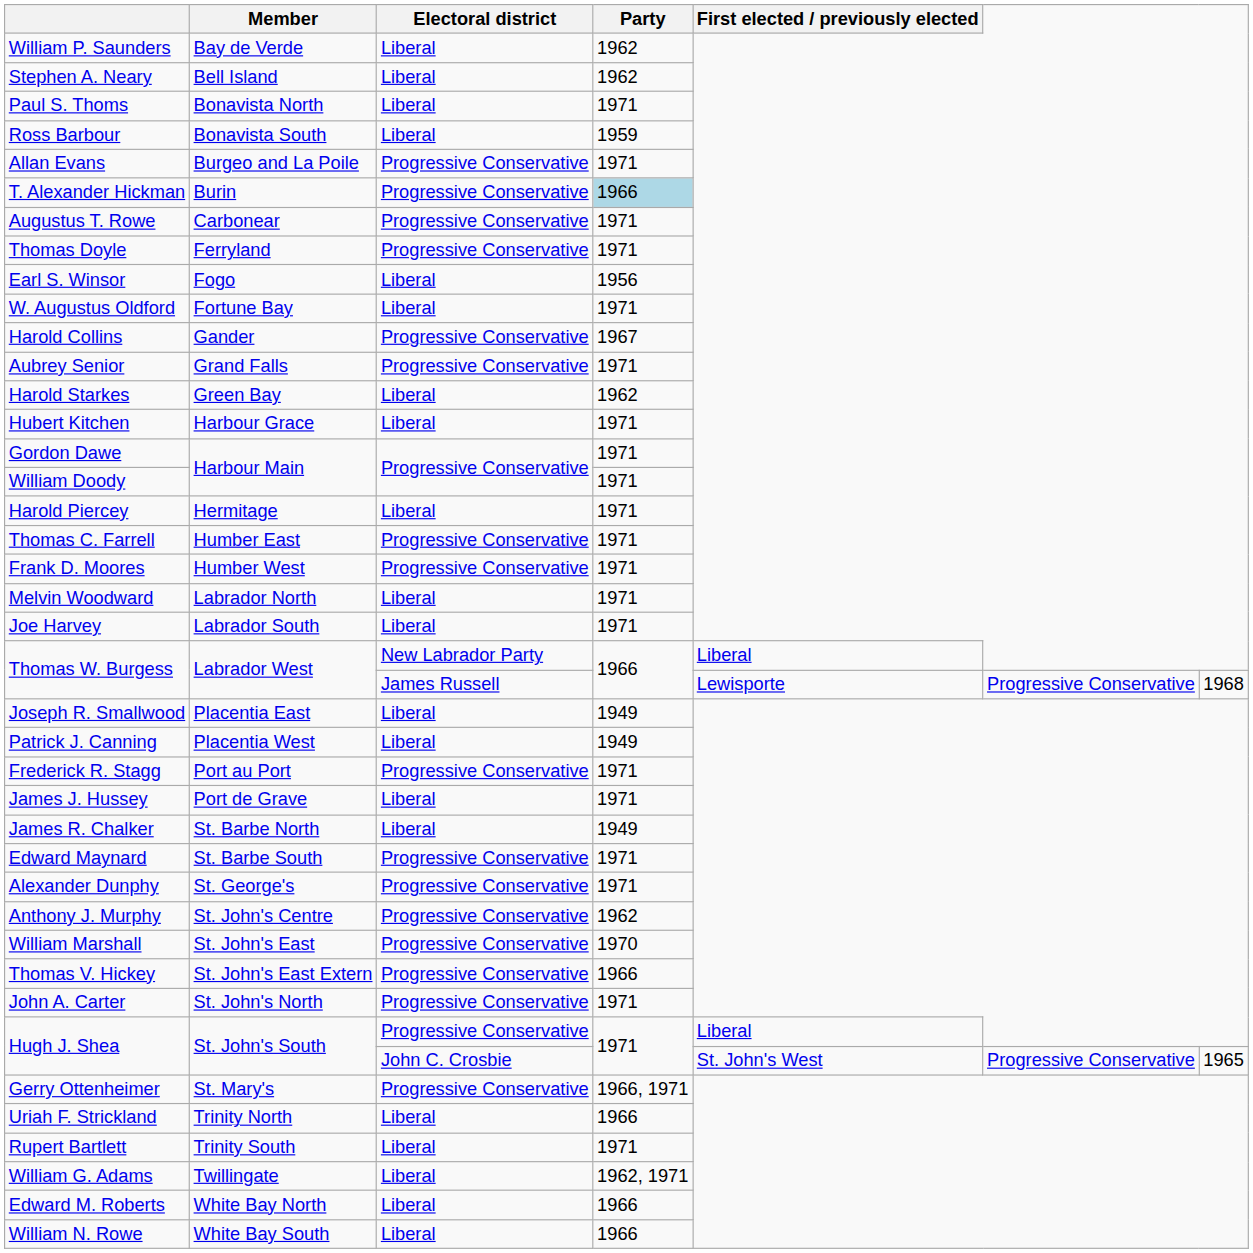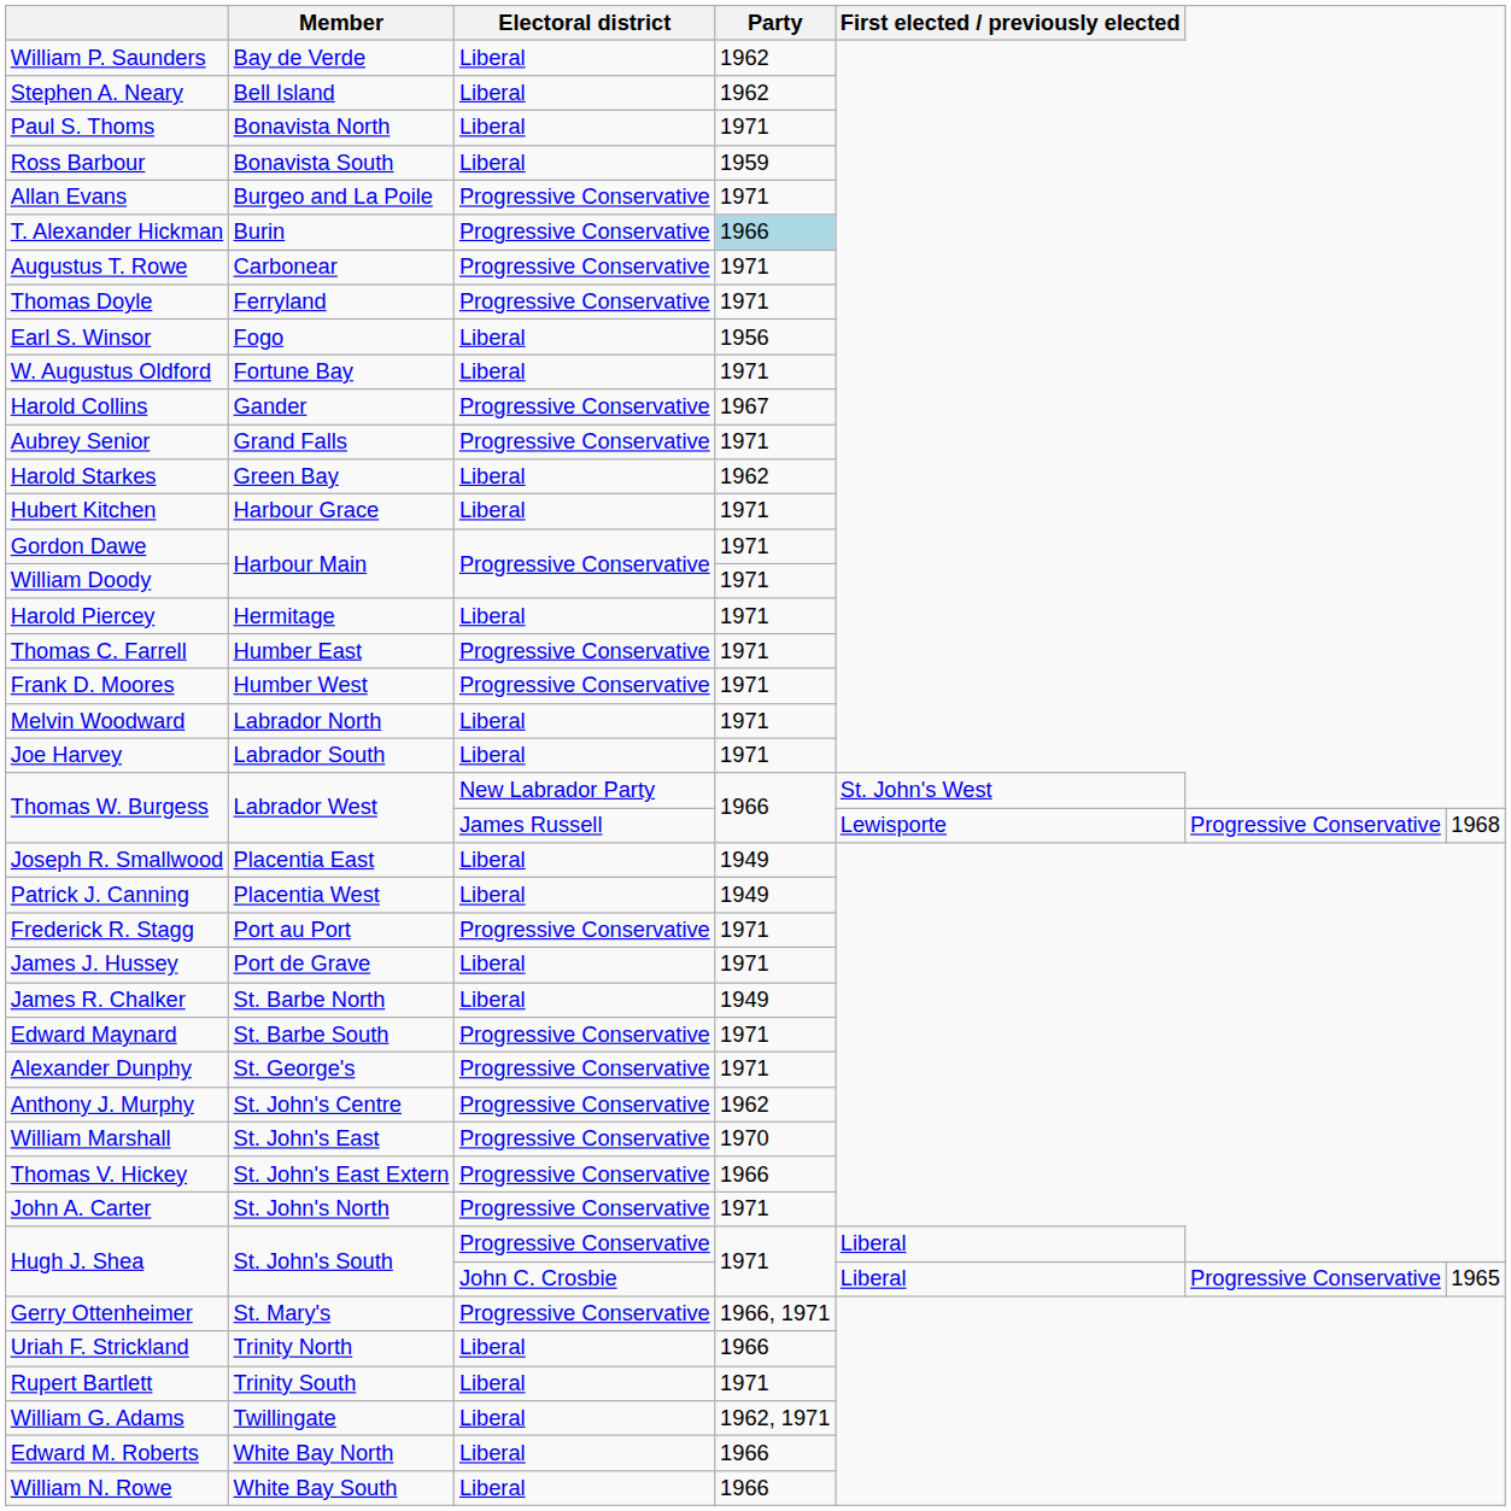 <table class="wikitable sortable">
 <tr>
 <th></th>
 <th>Member</th>
 <th>Electoral district</th>
 <th>Party</th>
 <th>First elected / previously elected</th>
 </tr>
 <tr>
 <td><a href='#'>William P. Saunders</a></td>
 <td><a href='#'>Bay de Verde</a></td>
 <td><a href='#'>Liberal</a></td>
 <td>1962</td>
 </tr>
 <tr>
 <td><a href='#'>Stephen A. Neary</a></td>
 <td><a href='#'>Bell Island</a></td>
 <td><a href='#'>Liberal</a></td>
 <td>1962</td>
 </tr>
 <tr>
 <td><a href='#'>Paul S. Thoms</a></td>
 <td><a href='#'>Bonavista North</a></td>
 <td><a href='#'>Liberal</a></td>
 <td>1971</td>
 </tr>
 <tr>
 <td><a href='#'>Ross Barbour</a></td>
 <td><a href='#'>Bonavista South</a></td>
 <td><a href='#'>Liberal</a></td>
 <td>1959</td>
 </tr>
 <tr>
 <td><a href='#'>Allan Evans</a></td>
 <td><a href='#'>Burgeo and La Poile</a></td>
 <td><a href='#'>Progressive Conservative</a></td>
 <td>1971</td>
 </tr>
 <tr>
 <td><a href='#'>T. Alexander Hickman</a></td>
 <td><a href='#'>Burin</a></td>
 <td><a href='#'>Progressive Conservative</a></td>
 <td style="background: lightblue;">1966</td>
 </tr>
 <tr>
 <td><a href='#'>Augustus T. Rowe</a></td>
 <td><a href='#'>Carbonear</a></td>
 <td><a href='#'>Progressive Conservative</a></td>
 <td>1971</td>
 </tr>
 <tr>
 <td><a href='#'>Thomas Doyle</a></td>
 <td><a href='#'>Ferryland</a></td>
 <td><a href='#'>Progressive Conservative</a></td>
 <td>1971</td>
 </tr>
 <tr>
 <td><a href='#'>Earl S. Winsor</a></td>
 <td><a href='#'>Fogo</a></td>
 <td><a href='#'>Liberal</a></td>
 <td>1956</td>
 </tr>
 <tr>
 <td><a href='#'>W. Augustus Oldford</a></td>
 <td><a href='#'>Fortune Bay</a></td>
 <td><a href='#'>Liberal</a></td>
 <td>1971</td>
 </tr>
 <tr>
 <td><a href='#'>Harold Collins</a></td>
 <td><a href='#'>Gander</a></td>
 <td><a href='#'>Progressive Conservative</a></td>
 <td>1967</td>
 </tr>
 <tr>
 <td><a href='#'>Aubrey Senior</a></td>
 <td><a href='#'>Grand Falls</a></td>
 <td><a href='#'>Progressive Conservative</a></td>
 <td>1971</td>
 </tr>
 <tr>
 <td><a href='#'>Harold Starkes</a></td>
 <td><a href='#'>Green Bay</a></td>
 <td><a href='#'>Liberal</a></td>
 <td>1962</td>
 </tr>
 <tr>
 <td><a href='#'>Hubert Kitchen</a></td>
 <td><a href='#'>Harbour Grace</a></td>
 <td><a href='#'>Liberal</a></td>
 <td>1971</td>
 </tr>
 <tr>
 <td><a href='#'>Gordon Dawe</a></td>
 <td rowspan=2><a href='#'>Harbour Main</a></td>
 <td rowspan=2><a href='#'>Progressive Conservative</a></td>
 <td>1971</td>
 </tr>
 <tr>
 <td><a href='#'>William Doody</a></td>
 <td>1971</td>
 </tr>
 <tr>
 <td><a href='#'>Harold Piercey</a></td>
 <td><a href='#'>Hermitage</a></td>
 <td><a href='#'>Liberal</a></td>
 <td>1971</td>
 </tr>
 <tr>
 <td><a href='#'>Thomas C. Farrell</a></td>
 <td><a href='#'>Humber East</a></td>
 <td><a href='#'>Progressive Conservative</a></td>
 <td>1971</td>
 </tr>
 <tr>
 <td><a href='#'>Frank D. Moores</a></td>
 <td><a href='#'>Humber West</a></td>
 <td><a href='#'>Progressive Conservative</a></td>
 <td>1971</td>
 </tr>
 <tr>
 <td><a href='#'>Melvin Woodward</a></td>
 <td><a href='#'>Labrador North</a></td>
 <td><a href='#'>Liberal</a></td>
 <td>1971</td>
 </tr>
 <tr>
 <td><a href='#'>Joe Harvey</a></td>
 <td><a href='#'>Labrador South</a></td>
 <td><a href='#'>Liberal</a></td>
 <td>1971</td>
 </tr>
 <tr>
 <td rowspan=2><a href='#'>Thomas W. Burgess</a></td>
 <td rowspan=2><a href='#'>Labrador West</a></td>
 <td><a href='#'>New Labrador Party</a></td>
 <td rowspan=2>1966<br></td>
-<td><a href='#'>Liberal</a></td>
+<td><a href='#'>St. John's West</a></td>
 </tr>
 <tr>
 <td><a href='#'>James Russell</a></td>
 <td><a href='#'>Lewisporte</a></td>
 <td><a href='#'>Progressive Conservative</a></td>
 <td>1968</td>
 </tr>
 <tr>
 <td><a href='#'>Joseph R. Smallwood</a></td>
 <td><a href='#'>Placentia East</a></td>
 <td><a href='#'>Liberal</a></td>
 <td>1949</td>
 </tr>
 <tr>
 <td><a href='#'>Patrick J. Canning</a></td>
 <td><a href='#'>Placentia West</a></td>
 <td><a href='#'>Liberal</a></td>
 <td>1949</td>
 </tr>
 <tr>
 <td><a href='#'>Frederick R. Stagg</a></td>
 <td><a href='#'>Port au Port</a></td>
 <td><a href='#'>Progressive Conservative</a></td>
 <td>1971</td>
 </tr>
 <tr>
 <td><a href='#'>James J. Hussey</a></td>
 <td><a href='#'>Port de Grave</a></td>
 <td><a href='#'>Liberal</a></td>
 <td>1971</td>
 </tr>
 <tr>
 <td><a href='#'>James R. Chalker</a></td>
 <td><a href='#'>St. Barbe North</a></td>
 <td><a href='#'>Liberal</a></td>
 <td>1949</td>
 </tr>
 <tr>
 <td><a href='#'>Edward Maynard</a></td>
 <td><a href='#'>St. Barbe South</a></td>
 <td><a href='#'>Progressive Conservative</a></td>
 <td>1971</td>
 </tr>
 <tr>
 <td><a href='#'>Alexander Dunphy</a></td>
 <td><a href='#'>St. George's</a></td>
 <td><a href='#'>Progressive Conservative</a></td>
 <td>1971</td>
 </tr>
 <tr>
 <td><a href='#'>Anthony J. Murphy</a></td>
 <td><a href='#'>St. John's Centre</a></td>
 <td><a href='#'>Progressive Conservative</a></td>
 <td>1962</td>
 </tr>
 <tr>
 <td><a href='#'>William Marshall</a></td>
 <td><a href='#'>St. John's East</a></td>
 <td><a href='#'>Progressive Conservative</a></td>
 <td>1970</td>
 </tr>
 <tr>
 <td><a href='#'>Thomas V. Hickey</a></td>
 <td><a href='#'>St. John's East Extern</a></td>
 <td><a href='#'>Progressive Conservative</a></td>
 <td>1966</td>
 </tr>
 <tr>
 <td><a href='#'>John A. Carter</a></td>
 <td><a href='#'>St. John's North</a></td>
 <td><a href='#'>Progressive Conservative</a></td>
 <td>1971</td>
 </tr>
 <tr>
 <td rowspan=2><a href='#'>Hugh J. Shea</a></td>
 <td rowspan=2><a href='#'>St. John's South</a></td>
 <td><a href='#'>Progressive Conservative</a></td>
 <td rowspan=2>1971<br></td>
 <td><a href='#'>Liberal</a></td>
 </tr>
 <tr>
 <td><a href='#'>John C. Crosbie</a></td>
-<td><a href='#'>St. John's West</a></td>
+<td><a href='#'>Liberal</a></td>
 <td><a href='#'>Progressive Conservative</a></td>
 <td>1965</td>
 </tr>
 <tr>
 <td><a href='#'>Gerry Ottenheimer</a></td>
 <td><a href='#'>St. Mary's</a></td>
 <td><a href='#'>Progressive Conservative</a></td>
 <td>1966, 1971</td>
 </tr>
 <tr>
 <td><a href='#'>Uriah F. Strickland</a></td>
 <td><a href='#'>Trinity North</a></td>
 <td><a href='#'>Liberal</a></td>
 <td>1966</td>
 </tr>
 <tr>
 <td><a href='#'>Rupert Bartlett</a></td>
 <td><a href='#'>Trinity South</a></td>
 <td><a href='#'>Liberal</a></td>
 <td>1971</td>
 </tr>
 <tr>
 <td><a href='#'>William G. Adams</a></td>
 <td><a href='#'>Twillingate</a></td>
 <td><a href='#'>Liberal</a></td>
 <td>1962, 1971</td>
 </tr>
 <tr>
 <td><a href='#'>Edward M. Roberts</a></td>
 <td><a href='#'>White Bay North</a></td>
 <td><a href='#'>Liberal</a></td>
 <td>1966</td>
 </tr>
 <tr>
 <td><a href='#'>William N. Rowe</a></td>
 <td><a href='#'>White Bay South</a></td>
 <td><a href='#'>Liberal</a></td>
 <td>1966</td>
 </tr>
 </table>
